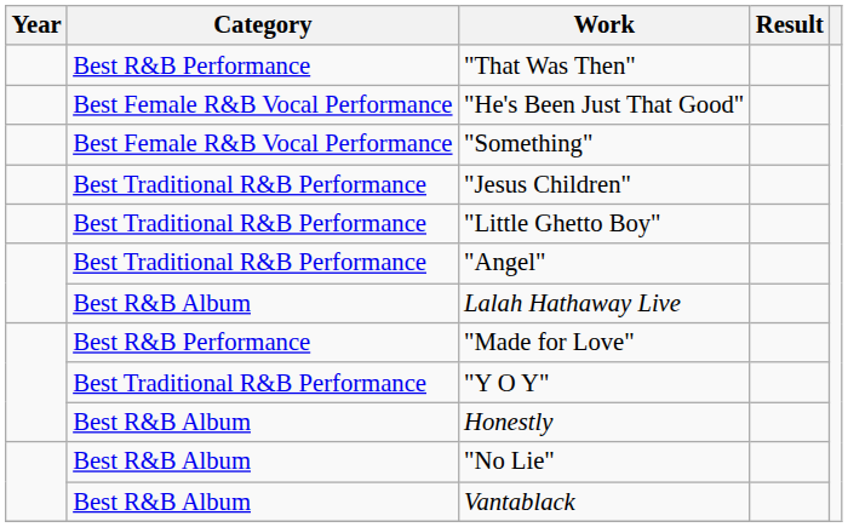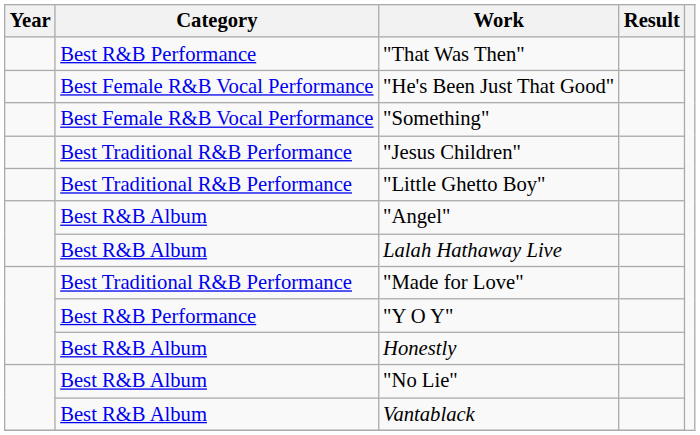 <table class="wikitable sortable plainrowheaders">
 <tr>
 <th scope="col">Year</th>
 <th scope="col">Category</th>
 <th scope="col">Work</th>
 <th scope="col">Result</th>
 <th scope="col" class="unsortable"></th>
 </tr>
 <tr>
 <td></td>
 <td><a href='#'>Best R&B Performance</a></td>
 <td>"That Was Then"</td>
 <td></td>
 <td rowspan="14"></td>
 </tr>
 <tr>
 <td></td>
 <td><a href='#'>Best Female R&B Vocal Performance</a></td>
 <td>"He's Been Just That Good"</td>
 <td></td>
 </tr>
 <tr>
 <td></td>
 <td><a href='#'>Best Female R&B Vocal Performance</a></td>
 <td>"Something"</td>
 <td></td>
 </tr>
 <tr>
 <td></td>
 <td><a href='#'>Best Traditional R&B Performance</a></td>
 <td>"Jesus Children"</td>
 <td></td>
 </tr>
 <tr>
 <td></td>
 <td><a href='#'>Best Traditional R&B Performance</a></td>
 <td>"Little Ghetto Boy"</td>
 <td></td>
 </tr>
 <tr>
 <td rowspan="2"></td>
-<td><a href='#'>Best Traditional R&B Performance</a></td>
+<td><a href='#'>Best R&B Album</a></td>
 <td>"Angel"</td>
 <td></td>
 </tr>
 <tr>
 <td><a href='#'>Best R&B Album</a></td>
 <td><em>Lalah Hathaway Live</em></td>
 <td></td>
 </tr>
 <tr>
 <td rowspan="3"></td>
-<td><a href='#'>Best R&B Performance</a></td>
+<td><a href='#'>Best Traditional R&B Performance</a></td>
 <td>"Made for Love"</td>
 <td></td>
 </tr>
 <tr>
-<td><a href='#'>Best Traditional R&B Performance</a></td>
+<td><a href='#'>Best R&B Performance</a></td>
 <td>"Y O Y"</td>
 <td></td>
 </tr>
 <tr>
 <td><a href='#'>Best R&B Album</a></td>
 <td><em>Honestly</em></td>
 <td></td>
 </tr>
 <tr>
 <td rowspan="2"></td>
 <td><a href='#'>Best R&B Album</a></td>
 <td>"No Lie"</td>
 <td></td>
 </tr>
 <tr>
 <td><a href='#'>Best R&B Album</a></td>
 <td><em>Vantablack</em></td>
 <td></td>
 </tr>
 <tr>
 </tr>
 </table>
